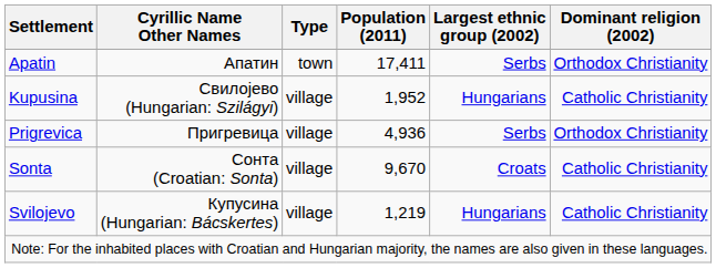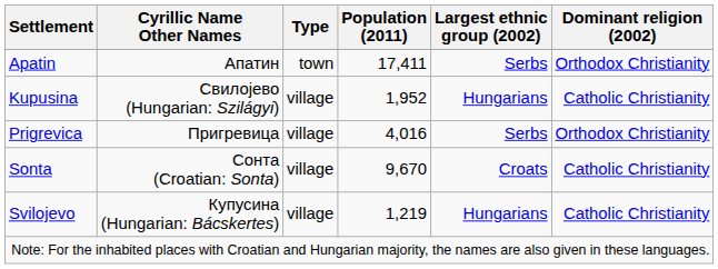 <table class="wikitable" style="text-align: right;">
 <tr bgcolor="#e0e0e0">
 <th rowspan="1">Settlement</th>
 <th colspan="1">Cyrillic Name<br>Other Names</th>
 <th colspan="1">Type</th>
 <th colspan="1">Population<br>(2011)</th>
 <th colspan="1">Largest ethnic<br>group (2002)</th>
 <th colspan="1">Dominant religion<br>(2002)</th>
 </tr>
 <tr bgcolor="#e0e0e0">
 </tr>
 <tr>
 <td align="left"><a href='#'>Apatin</a></td>
 <td>Апатин</td>
 <td>town</td>
 <td>17,411</td>
 <td><a href='#'>Serbs</a></td>
 <td><a href='#'>Orthodox Christianity</a></td>
 </tr>
 <tr>
 <td align="left"><a href='#'>Kupusina</a></td>
 <td>Свилојево<br>(Hungarian: <em>Szilágyi</em>)</td>
 <td>village</td>
 <td>1,952</td>
 <td><a href='#'>Hungarians</a></td>
 <td><a href='#'>Catholic Christianity</a></td>
 </tr>
 <tr>
 <td align="left"><a href='#'>Prigrevica</a></td>
 <td>Пригревица</td>
 <td>village</td>
-<td>4,936</td>
+<td>4,016</td>
 <td><a href='#'>Serbs</a></td>
 <td><a href='#'>Orthodox Christianity</a></td>
 </tr>
 <tr>
 <td align="left"><a href='#'>Sonta</a></td>
 <td>Сонта<br>(Croatian: <em>Sonta</em>)</td>
 <td>village</td>
 <td>9,670</td>
 <td><a href='#'>Croats</a></td>
 <td><a href='#'>Catholic Christianity</a></td>
 </tr>
 <tr>
 <td align="left"><a href='#'>Svilojevo</a></td>
 <td>Купусина<br>(Hungarian: <em>Bácskertes</em>)</td>
 <td>village</td>
 <td>1,219</td>
 <td><a href='#'>Hungarians</a></td>
 <td><a href='#'>Catholic Christianity</a></td>
 </tr>
 <tr>
 <td colspan="19"><small>Note: For the inhabited places with Croatian and Hungarian majority, the names are also given in these languages.</small></td>
 </tr>
 </table>
